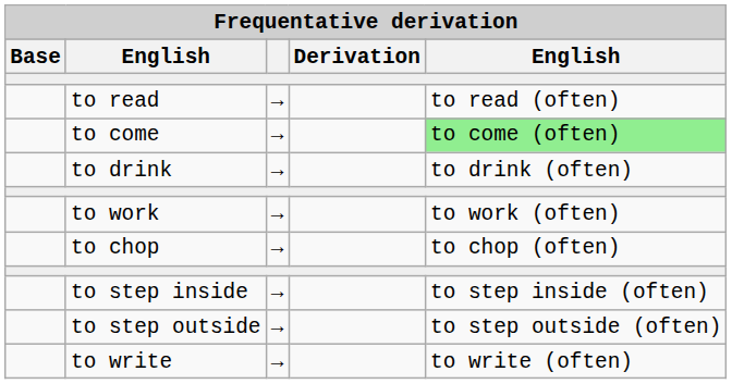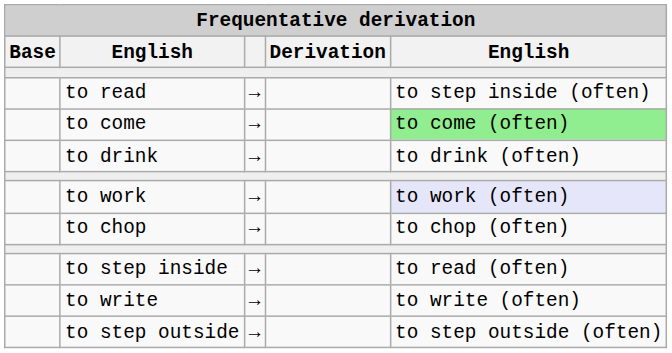 <table class="wikitable">
 <tr>
 <th colspan="5" style="background:#cfcfcf;">Frequentative derivation</th>
 </tr>
 <tr style="background:#dfdfdf;" |>
 <th>Base</th>
 <th>English</th>
 <th></th>
 <th>Derivation</th>
 <th>English</th>
 </tr>
 <tr>
 <th colspan="5" style="background:#efefef"><em></em></th>
 </tr>
 <tr>
 <td></td>
 <td>to read</td>
 <td>→</td>
 <td></td>
-<td>to read (often)</td>
+<td>to step inside (often)</td>
 </tr>
 <tr>
 <td></td>
 <td>to come</td>
 <td>→</td>
 <td></td>
 <td style="background: lightgreen;">to come (often)</td>
 </tr>
 <tr>
 <td></td>
 <td>to drink</td>
 <td>→</td>
 <td></td>
 <td>to drink (often)</td>
 </tr>
 <tr>
 <th colspan="5" style="background:#efefef"><em></em></th>
 </tr>
 <tr>
 <td></td>
 <td>to work</td>
 <td>→</td>
 <td></td>
-<td>to work (often)</td>
+<td style="background: lavender;">to work (often)</td>
 </tr>
 <tr>
 <td></td>
 <td>to chop</td>
 <td>→</td>
 <td></td>
 <td>to chop (often)</td>
 </tr>
 <tr>
 <th colspan="5" style="background:#efefef"><em></em></th>
 </tr>
 <tr>
 <td></td>
 <td>to step inside</td>
 <td>→</td>
 <td></td>
-<td>to step inside (often)</td>
+<td>to read (often)</td>
+</tr>
+<tr>
+<td></td>
+<td>to write</td>
+<td>→</td>
+<td></td>
+<td>to write (often)</td>
 </tr>
 <tr>
 <td></td>
 <td>to step outside</td>
 <td>→</td>
 <td></td>
 <td>to step outside (often)</td>
 </tr>
-<tr>
-<td></td>
-<td>to write</td>
-<td>→</td>
-<td></td>
-<td>to write (often)</td>
-</tr>
 </table>
